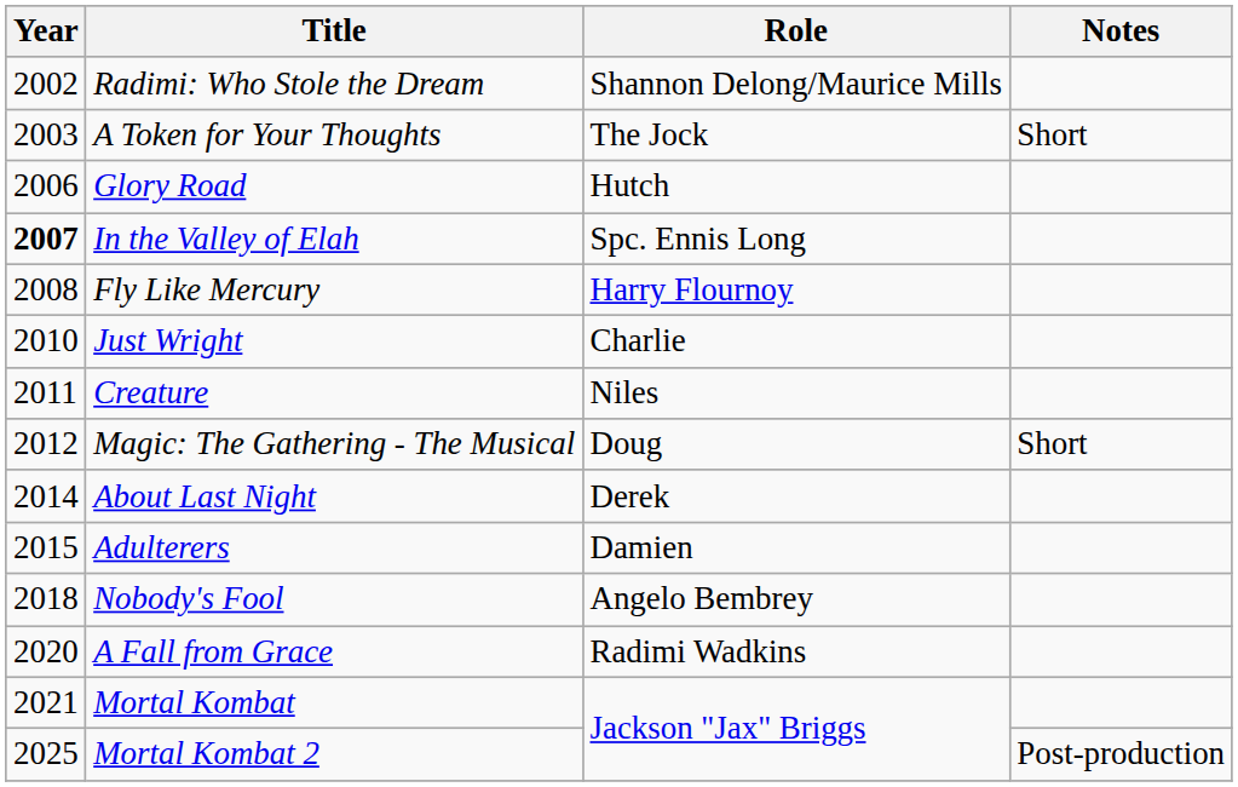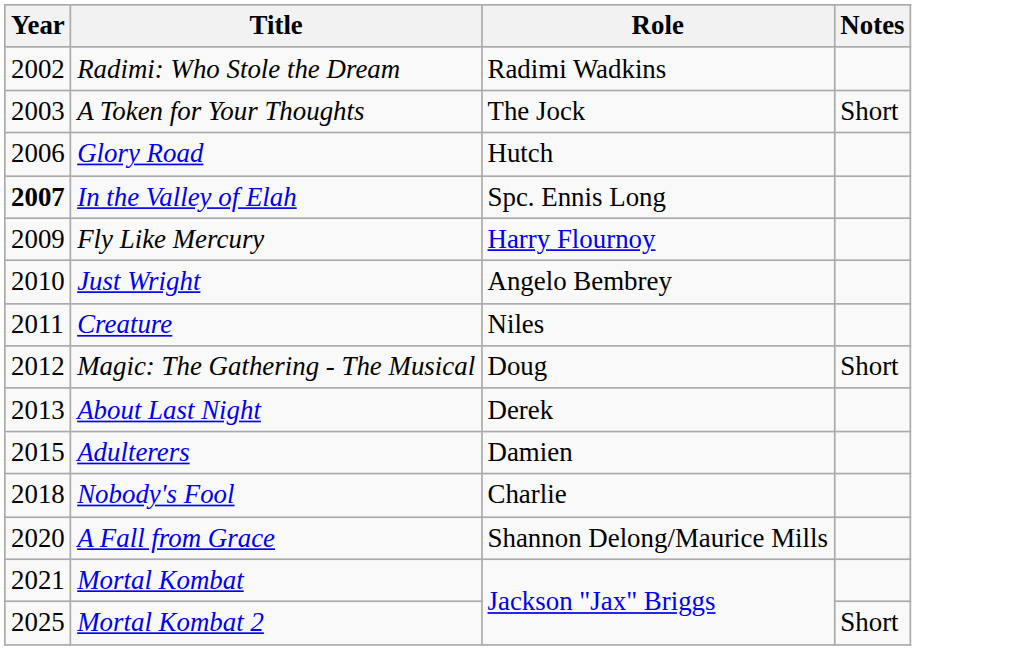 <table class="wikitable sortable">
 <tr>
 <th>Year</th>
 <th>Title</th>
 <th>Role</th>
 <th class="unsortable">Notes</th>
 </tr>
 <tr>
 <td>2002</td>
 <td><em>Radimi: Who Stole the Dream</em></td>
-<td>Shannon Delong/Maurice Mills</td>
+<td>Radimi Wadkins</td>
 <td></td>
 </tr>
 <tr>
 <td>2003</td>
 <td><em>A Token for Your Thoughts</em></td>
 <td>The Jock</td>
 <td>Short</td>
 </tr>
 <tr>
 <td>2006</td>
 <td><em><a href='#'>Glory Road</a></em></td>
 <td>Hutch</td>
 <td></td>
 </tr>
 <tr>
 <td><strong>2007</strong></td>
 <td><em><a href='#'>In the Valley of Elah</a></em></td>
 <td>Spc. Ennis Long</td>
 <td></td>
 </tr>
 <tr>
-<td>2008</td>
+<td>2009</td>
 <td><em>Fly Like Mercury</em></td>
 <td><a href='#'>Harry Flournoy</a></td>
 <td></td>
 </tr>
 <tr>
 <td>2010</td>
 <td><em><a href='#'>Just Wright</a></em></td>
-<td>Charlie</td>
+<td>Angelo Bembrey</td>
 <td></td>
 </tr>
 <tr>
 <td>2011</td>
 <td><em><a href='#'>Creature</a></em></td>
 <td>Niles</td>
 <td></td>
 </tr>
 <tr>
 <td>2012</td>
 <td><em>Magic: The Gathering - The Musical</em></td>
 <td>Doug</td>
 <td>Short</td>
 </tr>
 <tr>
-<td>2014</td>
+<td>2013</td>
 <td><em><a href='#'>About Last Night</a></em></td>
 <td>Derek</td>
 <td></td>
 </tr>
 <tr>
 <td>2015</td>
 <td><em><a href='#'>Adulterers</a></em></td>
 <td>Damien</td>
 <td></td>
 </tr>
 <tr>
 <td>2018</td>
 <td><em><a href='#'>Nobody's Fool</a></em></td>
-<td>Angelo Bembrey</td>
+<td>Charlie</td>
 <td></td>
 </tr>
 <tr>
 <td>2020</td>
 <td><em><a href='#'>A Fall from Grace</a></em></td>
-<td>Radimi Wadkins</td>
+<td>Shannon Delong/Maurice Mills</td>
 <td></td>
 </tr>
 <tr>
 <td>2021</td>
 <td><em><a href='#'>Mortal Kombat</a></em></td>
 <td rowspan=2><a href='#'>Jackson "Jax" Briggs</a></td>
 <td></td>
 </tr>
 <tr>
 <td>2025</td>
 <td><em><a href='#'>Mortal Kombat 2</a></em></td>
-<td>Post-production</td>
+<td>Short</td>
 </tr>
 </table>
